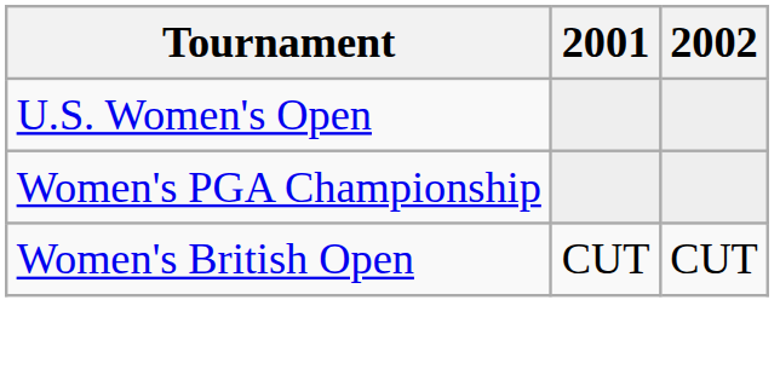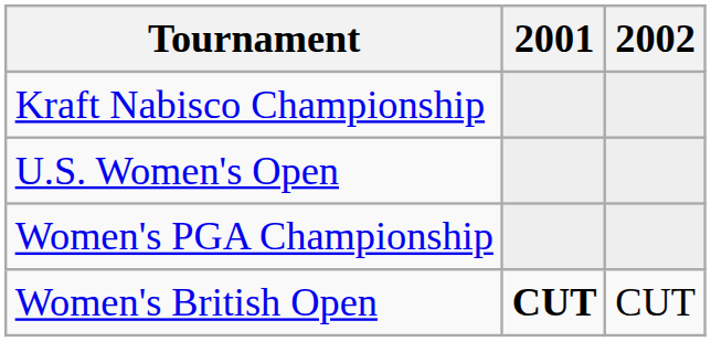 <table class="wikitable" style="font-size:95%;text-align:center;">
 <tr>
 <th>Tournament</th>
 <th>2001</th>
 <th>2002</th>
+</tr>
+<tr>
+<td align=left><a href='#'>Kraft Nabisco Championship</a></td>
+<td style="background:#eeeeee;"></td>
+<td style="background:#eeeeee;"></td>
 </tr>
 <tr>
 <td align=left><a href='#'>U.S. Women's Open</a></td>
 <td style="background:#eeeeee;"></td>
 <td style="background:#eeeeee;"></td>
 </tr>
 <tr>
 <td align=left><a href='#'>Women's PGA Championship</a></td>
 <td style="background:#eeeeee;"></td>
 <td style="background:#eeeeee;"></td>
 </tr>
 <tr>
 <td align=left><a href='#'>Women's British Open</a></td>
-<td>CUT</td>
+<td><strong>CUT</strong></td>
 <td>CUT</td>
 </tr>
 </table>
